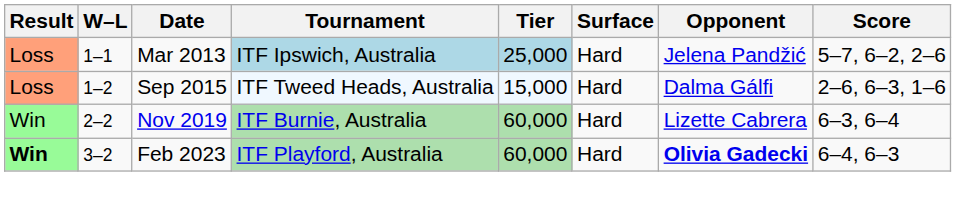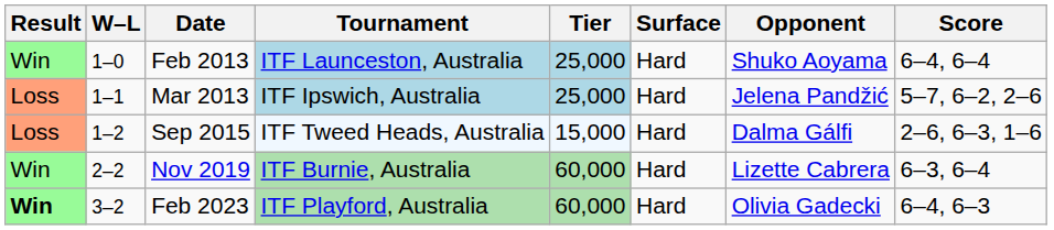 <table class="sortable wikitable">
 <tr>
 <th>Result</th>
 <th class="unsortable">W–L</th>
 <th>Date</th>
 <th>Tournament</th>
 <th>Tier</th>
 <th>Surface</th>
 <th>Opponent</th>
 <th class="unsortable">Score</th>
+</tr>
+<tr>
+<td style="background:#98fb98;">Win</td>
+<td><small>1–0</small></td>
+<td>Feb 2013</td>
+<td style="background:lightblue;"><a href='#'>ITF Launceston</a>, Australia</td>
+<td style="background:lightblue;">25,000</td>
+<td>Hard</td>
+<td> <a href='#'>Shuko Aoyama</a></td>
+<td>6–4, 6–4</td>
 </tr>
 <tr>
 <td style="background:#ffa07a;">Loss</td>
 <td><small>1–1</small></td>
 <td>Mar 2013</td>
 <td style="background:lightblue;">ITF Ipswich, Australia</td>
 <td style="background:lightblue;">25,000</td>
 <td>Hard</td>
 <td> <a href='#'>Jelena Pandžić</a></td>
 <td>5–7, 6–2, 2–6</td>
 </tr>
 <tr>
 <td style="background:#ffa07a;">Loss</td>
 <td><small>1–2</small></td>
 <td>Sep 2015</td>
 <td style="background:#f0f8ff;">ITF Tweed Heads, Australia</td>
 <td style="background:#f0f8ff;">15,000</td>
 <td>Hard</td>
 <td> <a href='#'>Dalma Gálfi</a></td>
 <td>2–6, 6–3, 1–6</td>
 </tr>
 <tr>
 <td style="background:#98fb98;">Win</td>
 <td><small>2–2</small></td>
 <td><a href='#'>Nov 2019</a></td>
 <td style="background:#addfad;"><a href='#'>ITF Burnie</a>, Australia</td>
 <td style="background:#addfad;">60,000</td>
 <td>Hard</td>
 <td> <a href='#'>Lizette Cabrera</a></td>
 <td>6–3, 6–4</td>
 </tr>
 <tr>
 <td style="background:#98fb98;"><strong>Win</strong></td>
 <td><small>3–2</small></td>
 <td>Feb 2023</td>
 <td style="background:#addfad;"><a href='#'>ITF Playford</a>, Australia</td>
 <td style="background:#addfad;">60,000</td>
 <td>Hard</td>
-<td><strong> <a href='#'>Olivia Gadecki</a></strong></td>
+<td> <a href='#'>Olivia Gadecki</a></td>
 <td>6–4, 6–3</td>
 </tr>
 </table>
